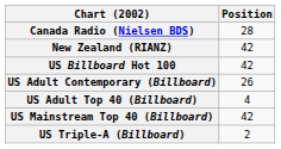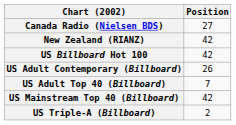 <table class="wikitable sortable plainrowheaders" style="text-align:center">
 <tr>
 <th>Chart (2002)</th>
 <th>Position</th>
 </tr>
 <tr>
 <th scope="row">Canada Radio (<a href='#'>Nielsen BDS</a>)</th>
-<td>28</td>
+<td>27</td>
 </tr>
 <tr>
 <th scope="row">New Zealand (RIANZ)</th>
 <td>42</td>
 </tr>
 <tr>
 <th scope="row">US <em>Billboard</em> Hot 100</th>
 <td>42</td>
 </tr>
 <tr>
 <th scope="row">US Adult Contemporary (<em>Billboard</em>)</th>
 <td>26</td>
 </tr>
 <tr>
 <th scope="row">US Adult Top 40 (<em>Billboard</em>)</th>
-<td>4</td>
+<td>7</td>
 </tr>
 <tr>
 <th scope="row">US Mainstream Top 40 (<em>Billboard</em>)</th>
 <td>42</td>
 </tr>
 <tr>
 <th scope="row">US Triple-A (<em>Billboard</em>)</th>
 <td>2</td>
 </tr>
 </table>
